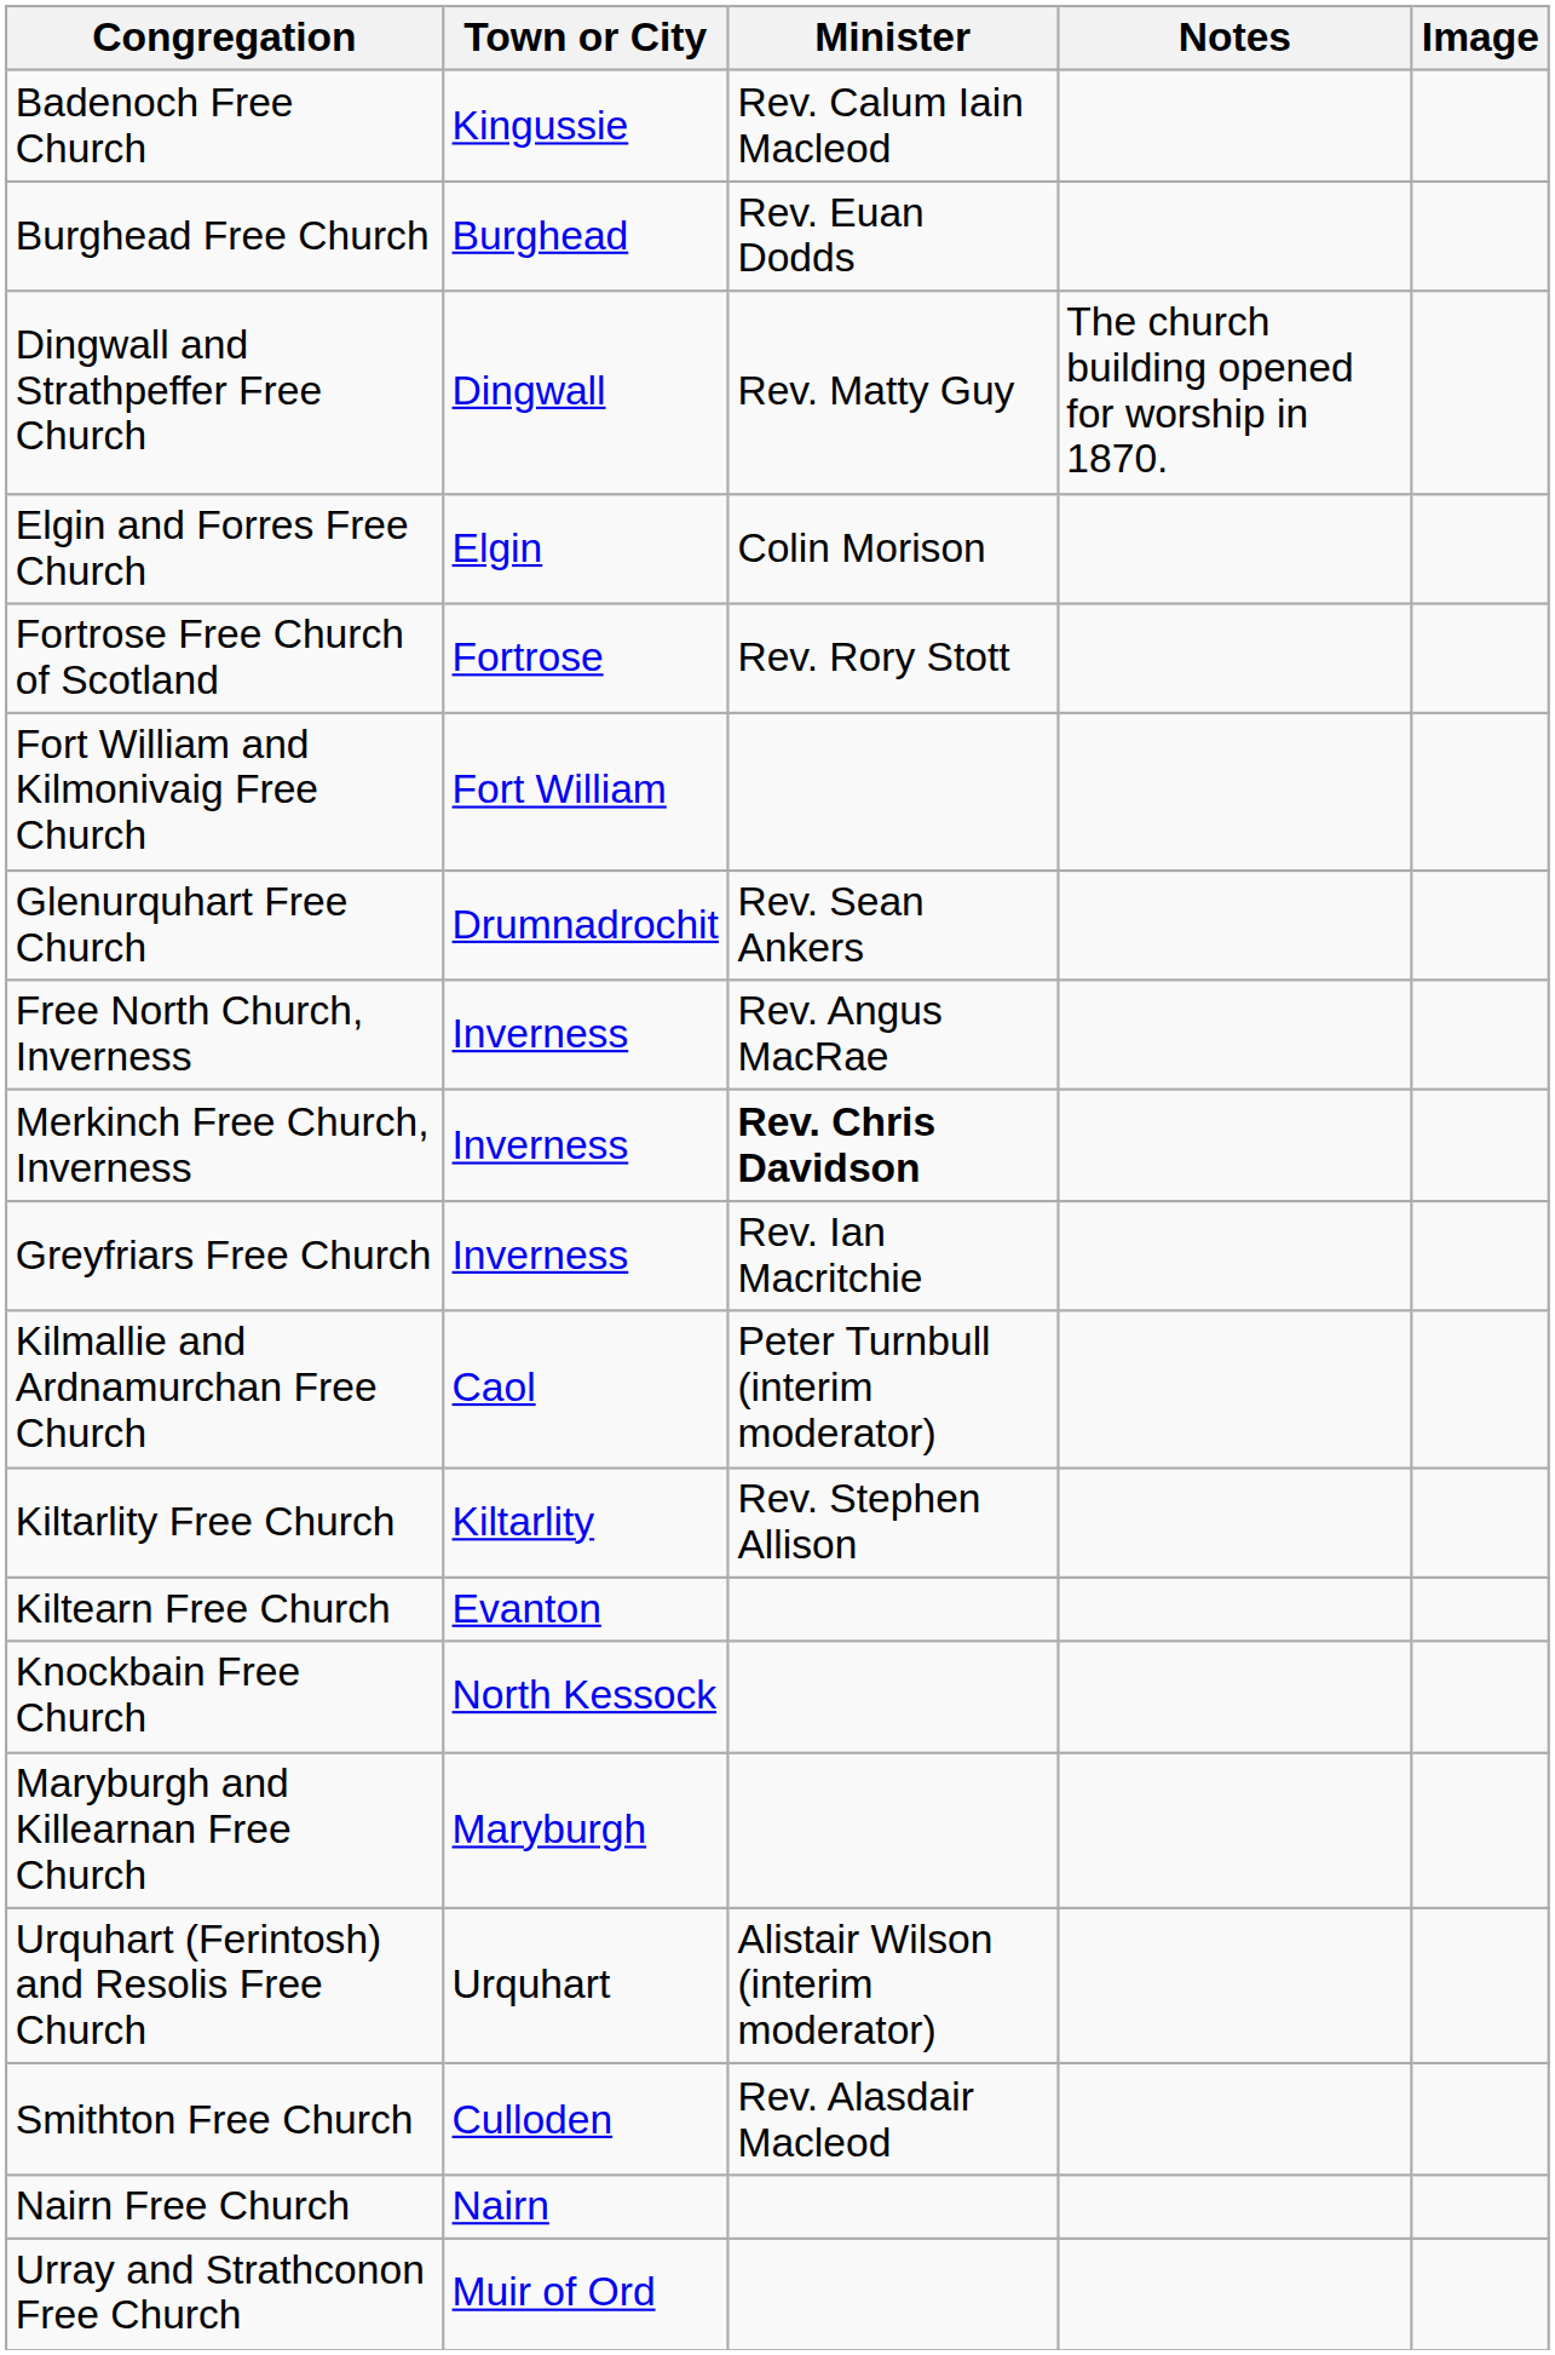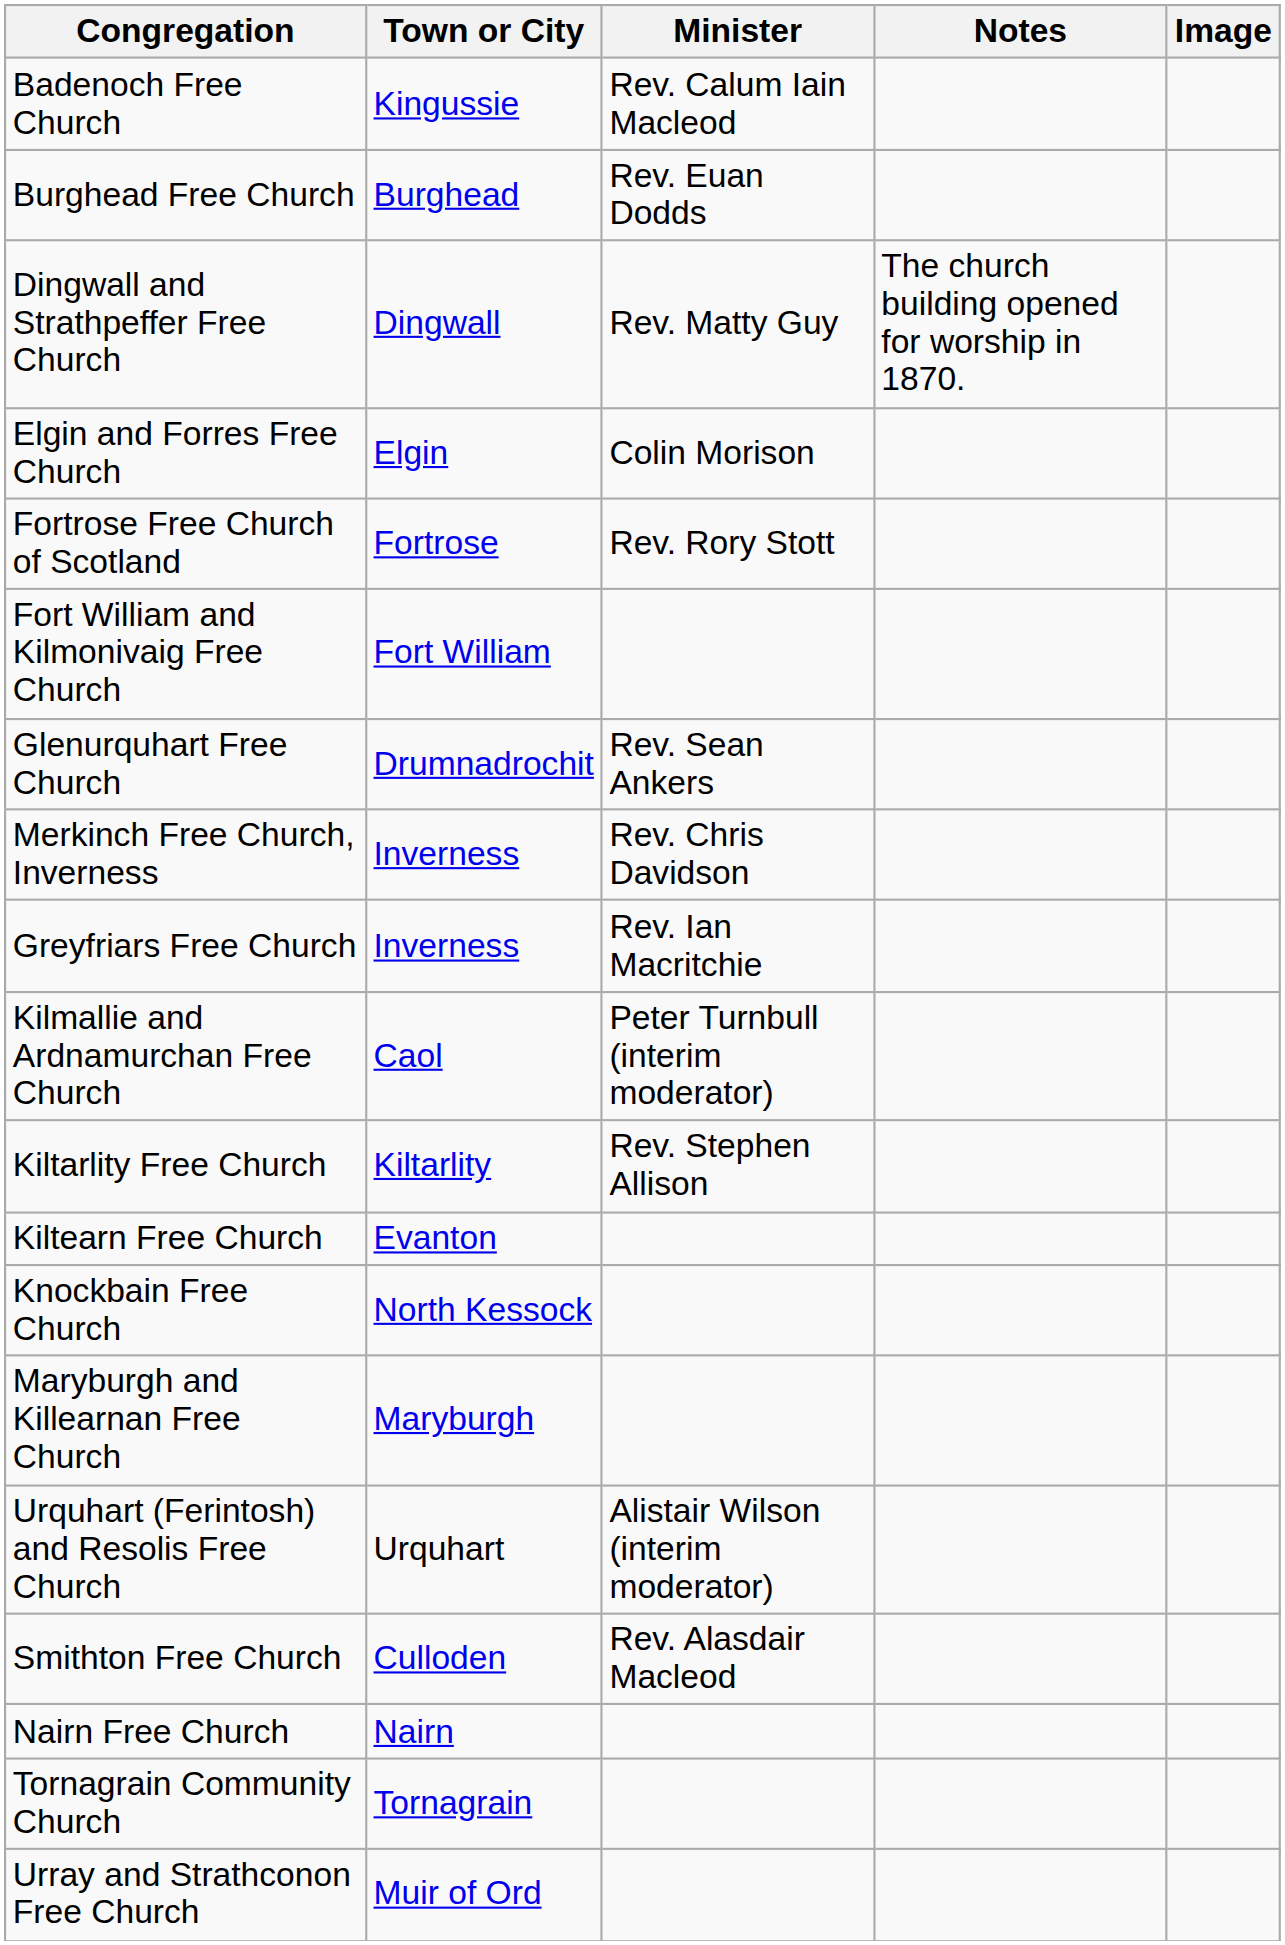 <table class="wikitable sortable">
 <tr>
 <th style="text-align:center;">Congregation</th>
 <th style="text-align:center;">Town or City</th>
 <th style="text-align:center;">Minister</th>
 <th style="text-align:center;">Notes</th>
 <th style="text-align:center;" class="unsortable">Image</th>
 </tr>
 <tr>
 <td>Badenoch Free Church</td>
 <td><a href='#'>Kingussie</a></td>
 <td>Rev. Calum Iain Macleod</td>
 <td></td>
 <td></td>
 </tr>
 <tr>
 <td>Burghead Free Church</td>
 <td><a href='#'>Burghead</a></td>
 <td>Rev. Euan Dodds</td>
 <td></td>
 <td></td>
 </tr>
 <tr>
 <td>Dingwall and Strathpeffer Free Church</td>
 <td><a href='#'>Dingwall</a></td>
 <td>Rev. Matty Guy</td>
 <td>The church building opened for worship in 1870.</td>
 <td></td>
 </tr>
 <tr>
 <td>Elgin and Forres Free Church</td>
 <td><a href='#'>Elgin</a></td>
 <td>Colin Morison</td>
 <td></td>
 <td></td>
 </tr>
 <tr>
 <td>Fortrose Free Church of Scotland</td>
 <td><a href='#'>Fortrose</a></td>
 <td>Rev. Rory Stott</td>
 <td></td>
 <td></td>
 </tr>
 <tr>
 <td>Fort William and Kilmonivaig Free Church</td>
 <td><a href='#'>Fort William</a></td>
 <td></td>
 <td></td>
 <td></td>
 </tr>
 <tr>
 <td>Glenurquhart Free Church</td>
 <td><a href='#'>Drumnadrochit</a></td>
 <td>Rev. Sean Ankers</td>
 <td></td>
 <td></td>
 </tr>
 <tr>
-<td>Free North Church, Inverness</td>
-<td><a href='#'>Inverness</a></td>
-<td>Rev. Angus MacRae</td>
-<td></td>
-<td></td>
-</tr>
-<tr>
 <td>Merkinch Free Church, Inverness</td>
 <td><a href='#'>Inverness</a></td>
-<td><strong>Rev. Chris Davidson</strong></td>
+<td>Rev. Chris Davidson</td>
 <td></td>
 <td></td>
 </tr>
 <tr>
 <td>Greyfriars Free Church</td>
 <td><a href='#'>Inverness</a></td>
 <td>Rev. Ian Macritchie </td>
 <td></td>
 <td></td>
 </tr>
 <tr>
 <td>Kilmallie and Ardnamurchan Free Church</td>
 <td><a href='#'>Caol</a></td>
 <td>Peter Turnbull (interim moderator)</td>
 <td></td>
 <td></td>
 </tr>
 <tr>
 <td>Kiltarlity Free Church</td>
 <td><a href='#'>Kiltarlity</a></td>
 <td>Rev. Stephen Allison</td>
 <td></td>
 <td></td>
 </tr>
 <tr>
 <td>Kiltearn Free Church</td>
 <td><a href='#'>Evanton</a></td>
 <td></td>
 <td></td>
 <td></td>
 </tr>
 <tr>
 <td>Knockbain Free Church</td>
 <td><a href='#'>North Kessock</a></td>
 <td></td>
 <td></td>
 <td></td>
 </tr>
 <tr>
 <td>Maryburgh and Killearnan Free Church</td>
 <td><a href='#'>Maryburgh</a></td>
 <td></td>
 <td></td>
 <td></td>
 </tr>
 <tr>
 <td>Urquhart (Ferintosh) and Resolis Free Church</td>
 <td>Urquhart</td>
 <td>Alistair Wilson (interim moderator)</td>
 <td></td>
 <td></td>
 </tr>
 <tr>
 <td>Smithton Free Church</td>
 <td><a href='#'>Culloden</a></td>
 <td>Rev. Alasdair Macleod</td>
 <td></td>
 </tr>
 <tr>
 <td>Nairn Free Church</td>
 <td><a href='#'>Nairn</a></td>
 <td></td>
 <td></td>
 <td></td>
 </tr>
 <tr>
+<td>Tornagrain Community Church</td>
+<td><a href='#'>Tornagrain</a></td>
+<td></td>
+<td></td>
+<td></td>
+</tr>
+<tr>
 <td>Urray and Strathconon Free Church</td>
 <td><a href='#'>Muir of Ord</a></td>
 <td></td>
 <td></td>
 <td></td>
 </tr>
 </table>
